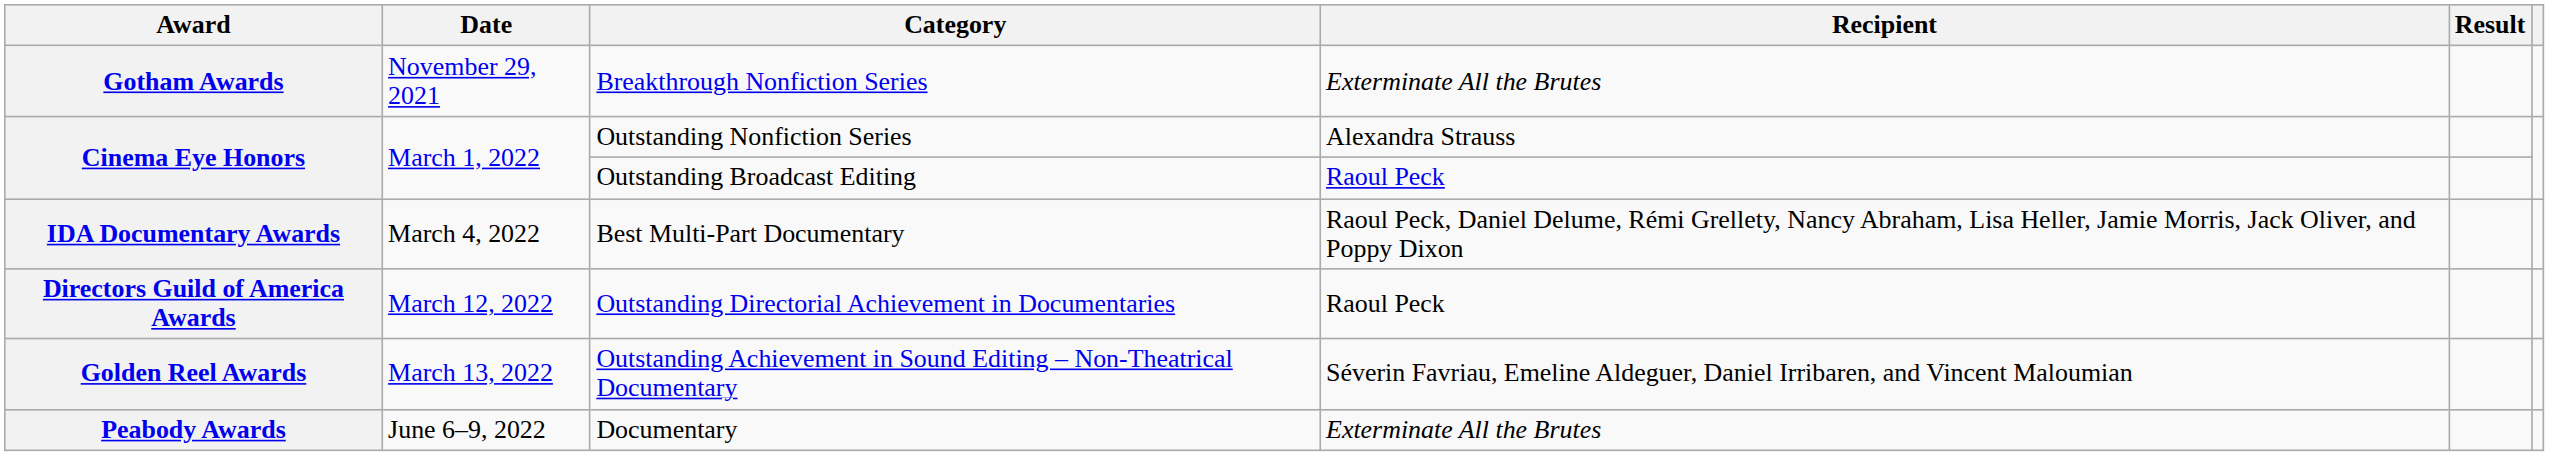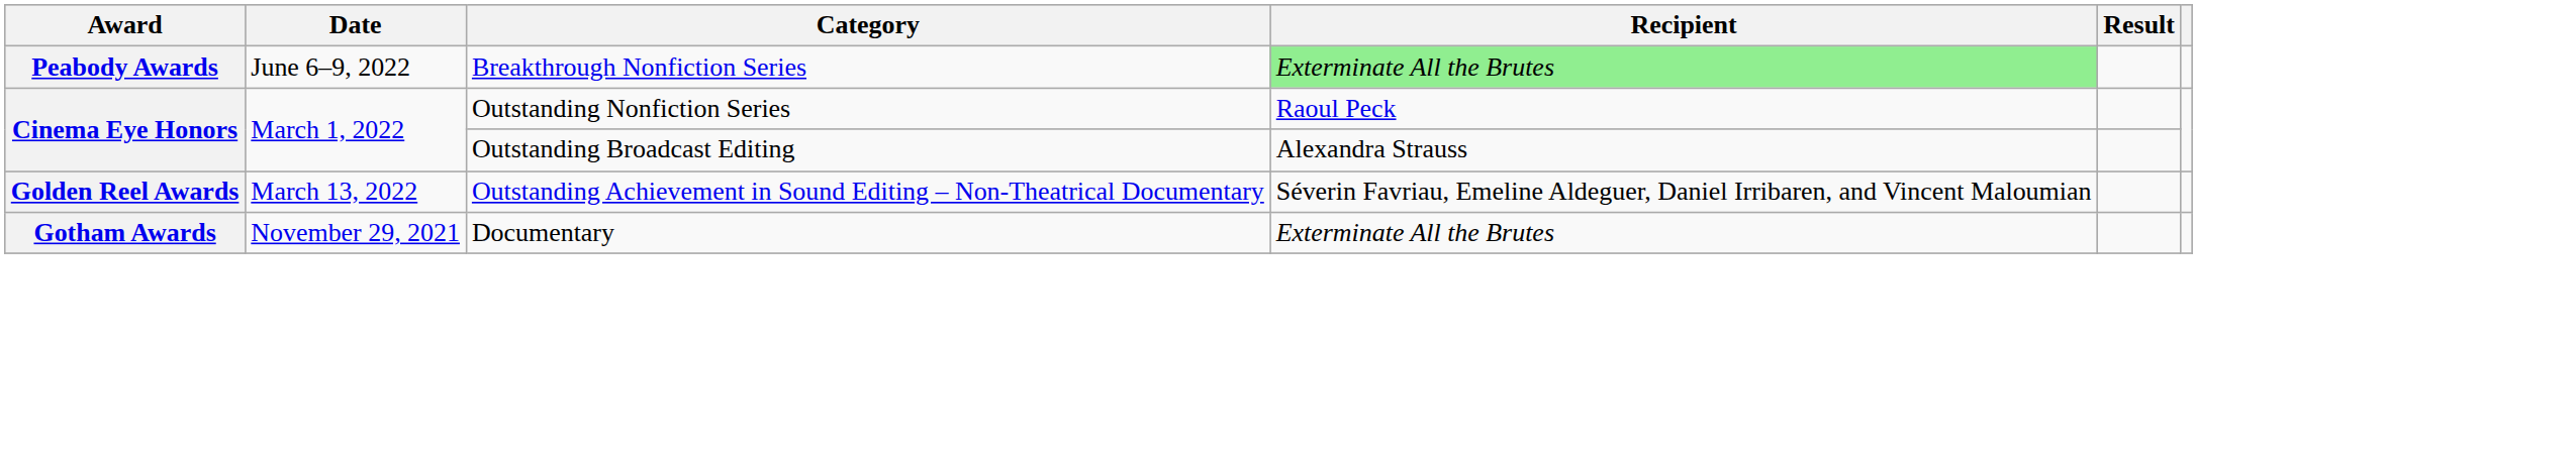 <table class="wikitable sortable plainrowheaders">
 <tr>
 <th>Award</th>
 <th>Date</th>
 <th>Category</th>
 <th>Recipient</th>
 <th>Result</th>
 <th></th>
 </tr>
 <tr>
-<th scope="row"><a href='#'>Gotham Awards</a></th>
-<td><a href='#'>November 29, 2021</a></td>
+<th scope="row"><a href='#'>Peabody Awards</a></th>
+<td>June 6–9, 2022</td>
 <td><a href='#'>Breakthrough Nonfiction Series</a></td>
-<td><em>Exterminate All the Brutes</em></td>
+<td style="background: lightgreen;"><em>Exterminate All the Brutes</em></td>
 <td></td>
 <td align="center"></td>
 </tr>
 <tr>
 <th scope="row" rowspan="2"><a href='#'>Cinema Eye Honors</a></th>
 <td rowspan="2"><a href='#'>March 1, 2022</a></td>
 <td>Outstanding Nonfiction Series</td>
-<td>Alexandra Strauss</td>
+<td><a href='#'>Raoul Peck</a></td>
 <td></td>
 <td align="center" rowspan="2"></td>
 </tr>
 <tr>
 <td>Outstanding Broadcast Editing</td>
-<td><a href='#'>Raoul Peck</a></td>
+<td>Alexandra Strauss</td>
 <td></td>
-</tr>
-<tr>
-<th scope="row"><a href='#'>IDA Documentary Awards</a></th>
-<td>March 4, 2022</td>
-<td>Best Multi-Part Documentary</td>
-<td>Raoul Peck, Daniel Delume, Rémi Grellety, Nancy Abraham, Lisa Heller, Jamie Morris, Jack Oliver, and Poppy Dixon</td>
-<td></td>
-<td align="center"></td>
-</tr>
-<tr>
-<th scope="row"><a href='#'>Directors Guild of America Awards</a></th>
-<td><a href='#'>March 12, 2022</a></td>
-<td><a href='#'>Outstanding Directorial Achievement in Documentaries</a></td>
-<td>Raoul Peck</td>
-<td></td>
-<td align="center"></td>
 </tr>
 <tr>
 <th scope="row"><a href='#'>Golden Reel Awards</a></th>
 <td><a href='#'>March 13, 2022</a></td>
 <td><a href='#'>Outstanding Achievement in Sound Editing – Non-Theatrical Documentary</a></td>
 <td>Séverin Favriau, Emeline Aldeguer, Daniel Irribaren, and Vincent Maloumian</td>
 <td></td>
 <td align="center"></td>
 </tr>
 <tr>
-<th scope="row"><a href='#'>Peabody Awards</a></th>
-<td>June 6–9, 2022</td>
+<th scope="row"><a href='#'>Gotham Awards</a></th>
+<td><a href='#'>November 29, 2021</a></td>
 <td>Documentary</td>
 <td><em>Exterminate All the Brutes</em></td>
 <td></td>
 <td align="center"></td>
 </tr>
 </table>
